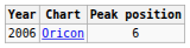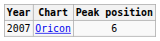 <table class="wikitable">
 <tr>
 <th>Year</th>
 <th>Chart</th>
 <th>Peak position</th>
 </tr>
 <tr>
-<td>2006</td>
+<td>2007</td>
 <td><a href='#'>Oricon</a></td>
 <td align="center">6</td>
 </tr>
 </table>
